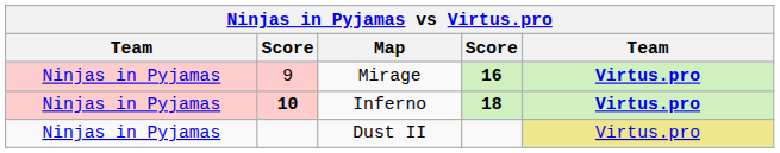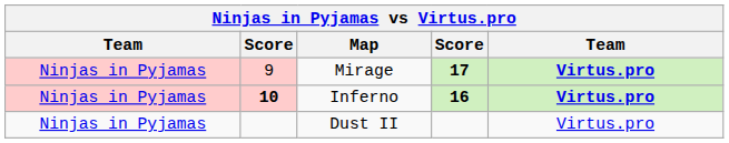 <table class="wikitable" style="text-align: center;">
 <tr>
 <th colspan=5><a href='#'>Ninjas in Pyjamas</a> vs <a href='#'>Virtus.pro</a></th>
 </tr>
 <tr>
 <th width="181px">Team</th>
 <th width="20px">Score</th>
 <th width="100px">Map</th>
 <th width="20px">Score</th>
 <th width="181px">Team</th>
 </tr>
 <tr>
 <td style="background: #FFCCCC;"><a href='#'>Ninjas in Pyjamas</a></td>
 <td style="background: #FFCCCC;">9</td>
 <td>Mirage</td>
-<td style="background: #D0F0C0;"><strong>16</strong></td>
+<td style="background: #D0F0C0;"><strong>17</strong></td>
 <td style="background: #D0F0C0;"><strong><a href='#'>Virtus.pro</a></strong></td>
 </tr>
 <tr>
 <td style="background: #FFCCCC;"><a href='#'>Ninjas in Pyjamas</a></td>
 <td style="background: #FFCCCC;"><strong>10</strong></td>
 <td>Inferno</td>
-<td style="background: #D0F0C0;"><strong>18</strong></td>
+<td style="background: #D0F0C0;"><strong>16</strong></td>
 <td style="background: #D0F0C0;"><strong><a href='#'>Virtus.pro</a></strong></td>
 </tr>
 <tr>
 <td><a href='#'>Ninjas in Pyjamas</a></td>
 <td></td>
 <td>Dust II</td>
 <td></td>
-<td style="background: khaki;"><a href='#'>Virtus.pro</a></td>
+<td><a href='#'>Virtus.pro</a></td>
 </tr>
 </table>
